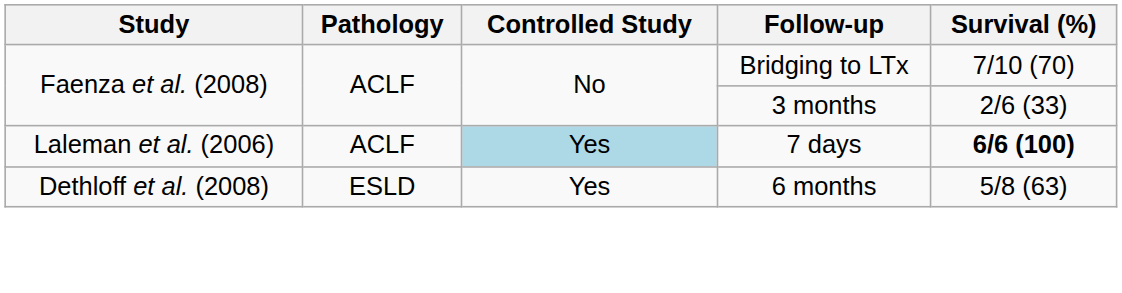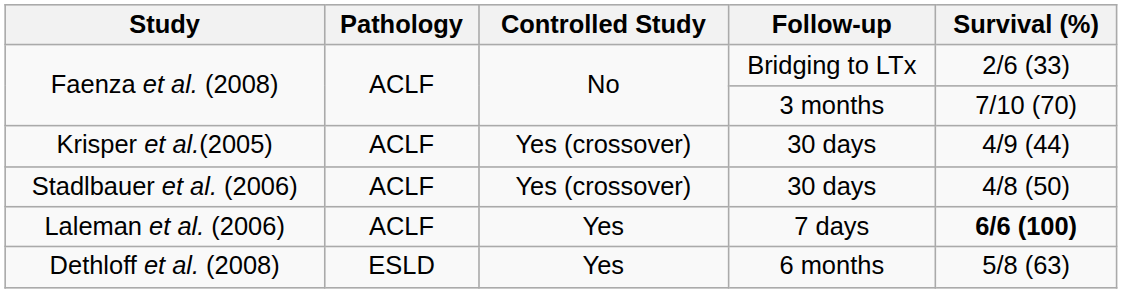 <table class="wikitable" style="text-align: center; margin: 1em auto 1em auto" width="700pt">
 <tr>
 <th>Study</th>
 <th>Pathology</th>
 <th>Controlled Study</th>
 <th>Follow-up</th>
 <th>Survival (%)</th>
 </tr>
 <tr>
 <td rowspan="2">Faenza <em>et al.</em> (2008)</td>
 <td rowspan=2>ACLF</td>
 <td rowspan=2>No</td>
 <td>Bridging to LTx</td>
+<td>2/6 (33)</td>
+</tr>
+<tr>
+<td>3 months</td>
 <td>7/10 (70)</td>
 </tr>
 <tr>
-<td>3 months</td>
-<td>2/6 (33)</td>
+<td>Krisper <em>et al.</em>(2005)</td>
+<td>ACLF</td>
+<td>Yes (crossover)</td>
+<td>30 days</td>
+<td>4/9 (44)</td>
+</tr>
+<tr>
+<td>Stadlbauer <em>et al.</em> (2006)</td>
+<td>ACLF</td>
+<td>Yes (crossover)</td>
+<td>30 days</td>
+<td>4/8 (50)</td>
 </tr>
 <tr>
 <td>Laleman <em>et al.</em> (2006)</td>
 <td>ACLF</td>
-<td style="background: lightblue;">Yes</td>
+<td>Yes</td>
 <td>7 days</td>
 <td><strong>6/6 (100)</strong></td>
 </tr>
 <tr>
 <td>Dethloff <em>et al.</em> (2008)</td>
 <td>ESLD</td>
 <td>Yes</td>
 <td>6 months</td>
 <td>5/8 (63)</td>
 </tr>
 </table>
